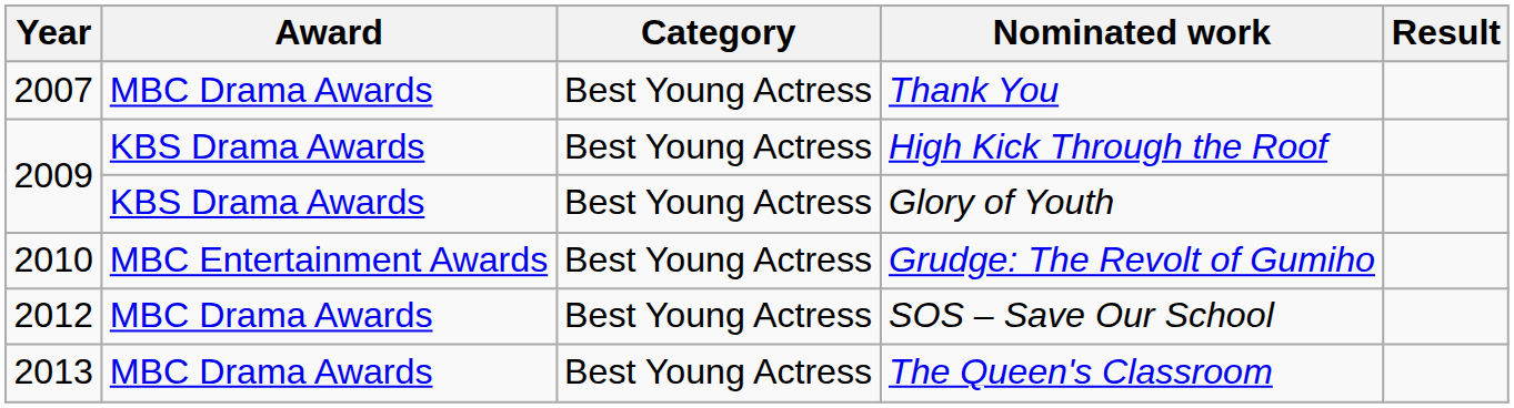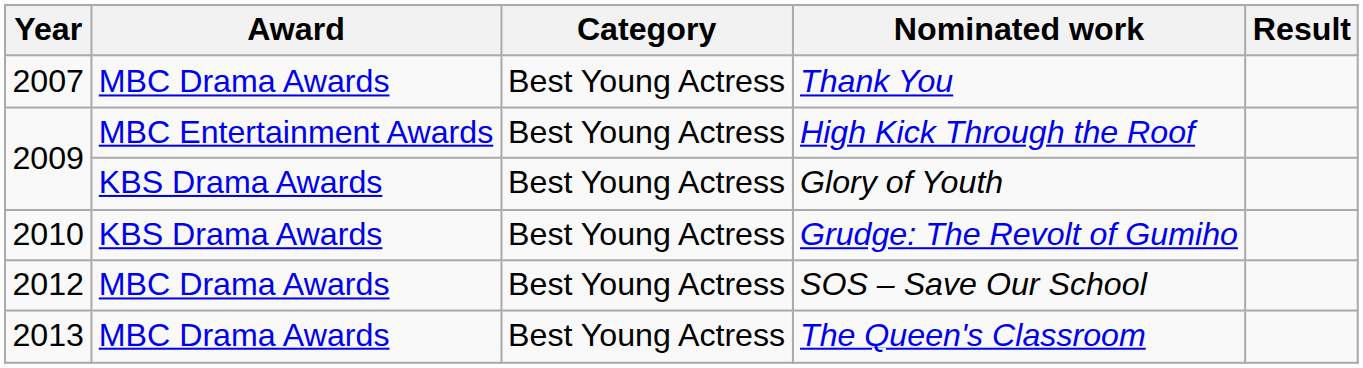 <table class="wikitable sortable">
 <tr>
 <th>Year</th>
 <th>Award</th>
 <th>Category</th>
 <th>Nominated work</th>
 <th>Result</th>
 </tr>
 <tr>
 <td>2007</td>
 <td><a href='#'>MBC Drama Awards</a></td>
 <td>Best Young Actress</td>
 <td><em><a href='#'>Thank You</a></em></td>
 <td></td>
 </tr>
 <tr>
 <td rowspan=2>2009</td>
-<td><a href='#'>KBS Drama Awards</a></td>
+<td><a href='#'>MBC Entertainment Awards</a></td>
 <td>Best Young Actress</td>
 <td><em><a href='#'>High Kick Through the Roof</a></em></td>
 <td></td>
 </tr>
 <tr>
 <td><a href='#'>KBS Drama Awards</a></td>
 <td>Best Young Actress</td>
 <td><em>Glory of Youth</em></td>
 <td></td>
 </tr>
 <tr>
 <td>2010</td>
-<td><a href='#'>MBC Entertainment Awards</a></td>
+<td><a href='#'>KBS Drama Awards</a></td>
 <td>Best Young Actress</td>
 <td><em><a href='#'>Grudge: The Revolt of Gumiho</a></em></td>
 <td></td>
 </tr>
 <tr>
 <td>2012</td>
 <td><a href='#'>MBC Drama Awards</a></td>
 <td>Best Young Actress</td>
 <td><em>SOS – Save Our School</em></td>
 <td></td>
 </tr>
 <tr>
 <td>2013</td>
 <td><a href='#'>MBC Drama Awards</a></td>
 <td>Best Young Actress</td>
 <td><em><a href='#'>The Queen's Classroom</a></em></td>
 <td></td>
 </tr>
 </table>
